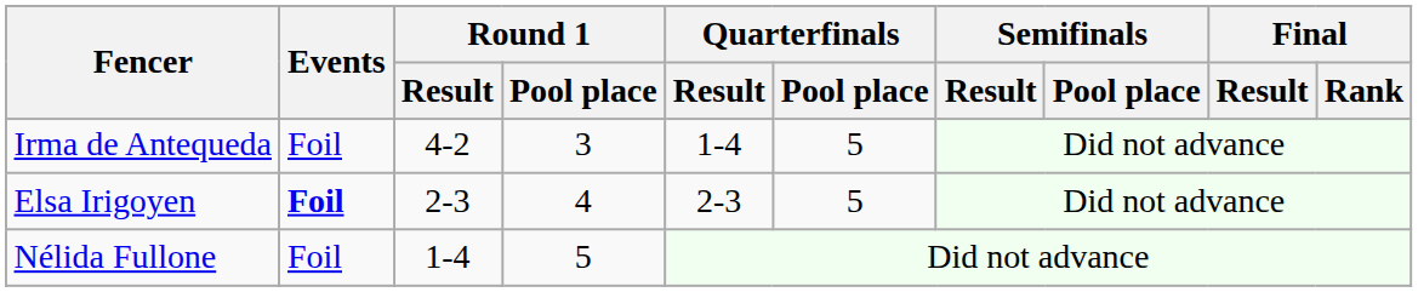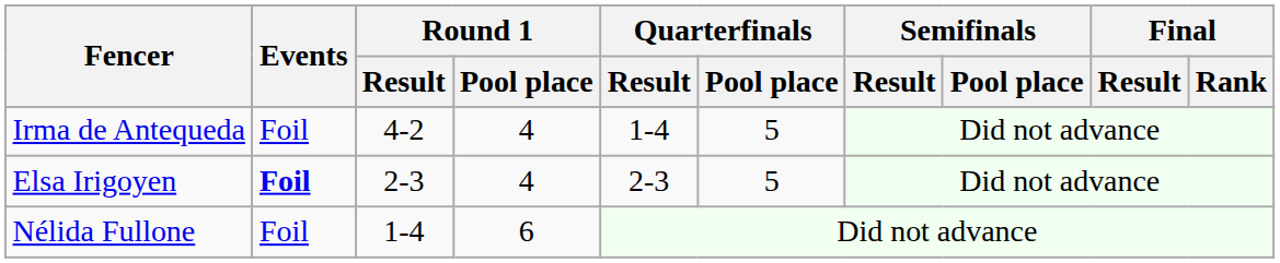 <table class=wikitable style="font-size:90%">
 <tr>
 <th rowspan="2">Fencer</th>
 <th rowspan="2">Events</th>
 <th colspan=2>Round 1</th>
 <th colspan=2>Quarterfinals</th>
 <th colspan=2>Semifinals</th>
 <th colspan="2">Final</th>
 </tr>
 <tr>
 <th>Result</th>
 <th>Pool place</th>
 <th>Result</th>
 <th>Pool place</th>
 <th>Result</th>
 <th>Pool place</th>
 <th>Result</th>
 <th>Rank</th>
 </tr>
 <tr>
 <td><a href='#'>Irma de Antequeda</a></td>
 <td><a href='#'>Foil</a></td>
 <td align=center>4-2</td>
-<td align=center>3</td>
+<td align=center>4</td>
 <td align=center>1-4</td>
 <td align=center>5</td>
 <td align=center colspan=4 bgcolor=honeydew>Did not advance</td>
 </tr>
 <tr>
 <td><a href='#'>Elsa Irigoyen</a></td>
 <td><strong><a href='#'>Foil</a></strong></td>
 <td align=center>2-3</td>
 <td align=center>4</td>
 <td align=center>2-3</td>
 <td align=center>5</td>
 <td align=center colspan=4 bgcolor=honeydew>Did not advance</td>
 </tr>
 <tr>
 <td><a href='#'>Nélida Fullone</a></td>
 <td><a href='#'>Foil</a></td>
 <td align=center>1-4</td>
-<td align=center>5</td>
+<td align=center>6</td>
 <td align=center colspan=6 bgcolor=honeydew>Did not advance</td>
 </tr>
 </table>
